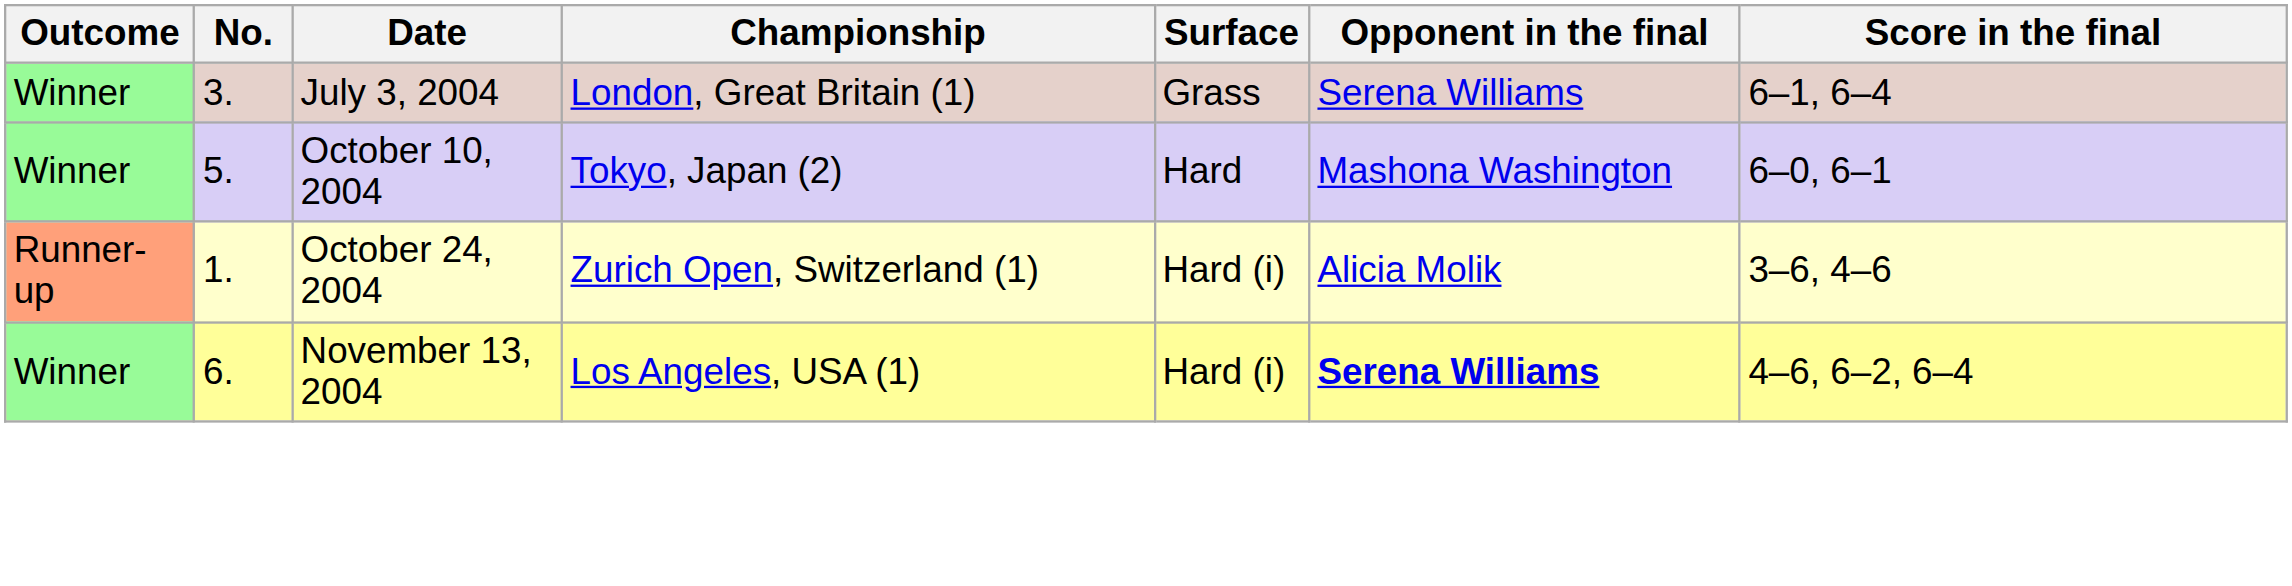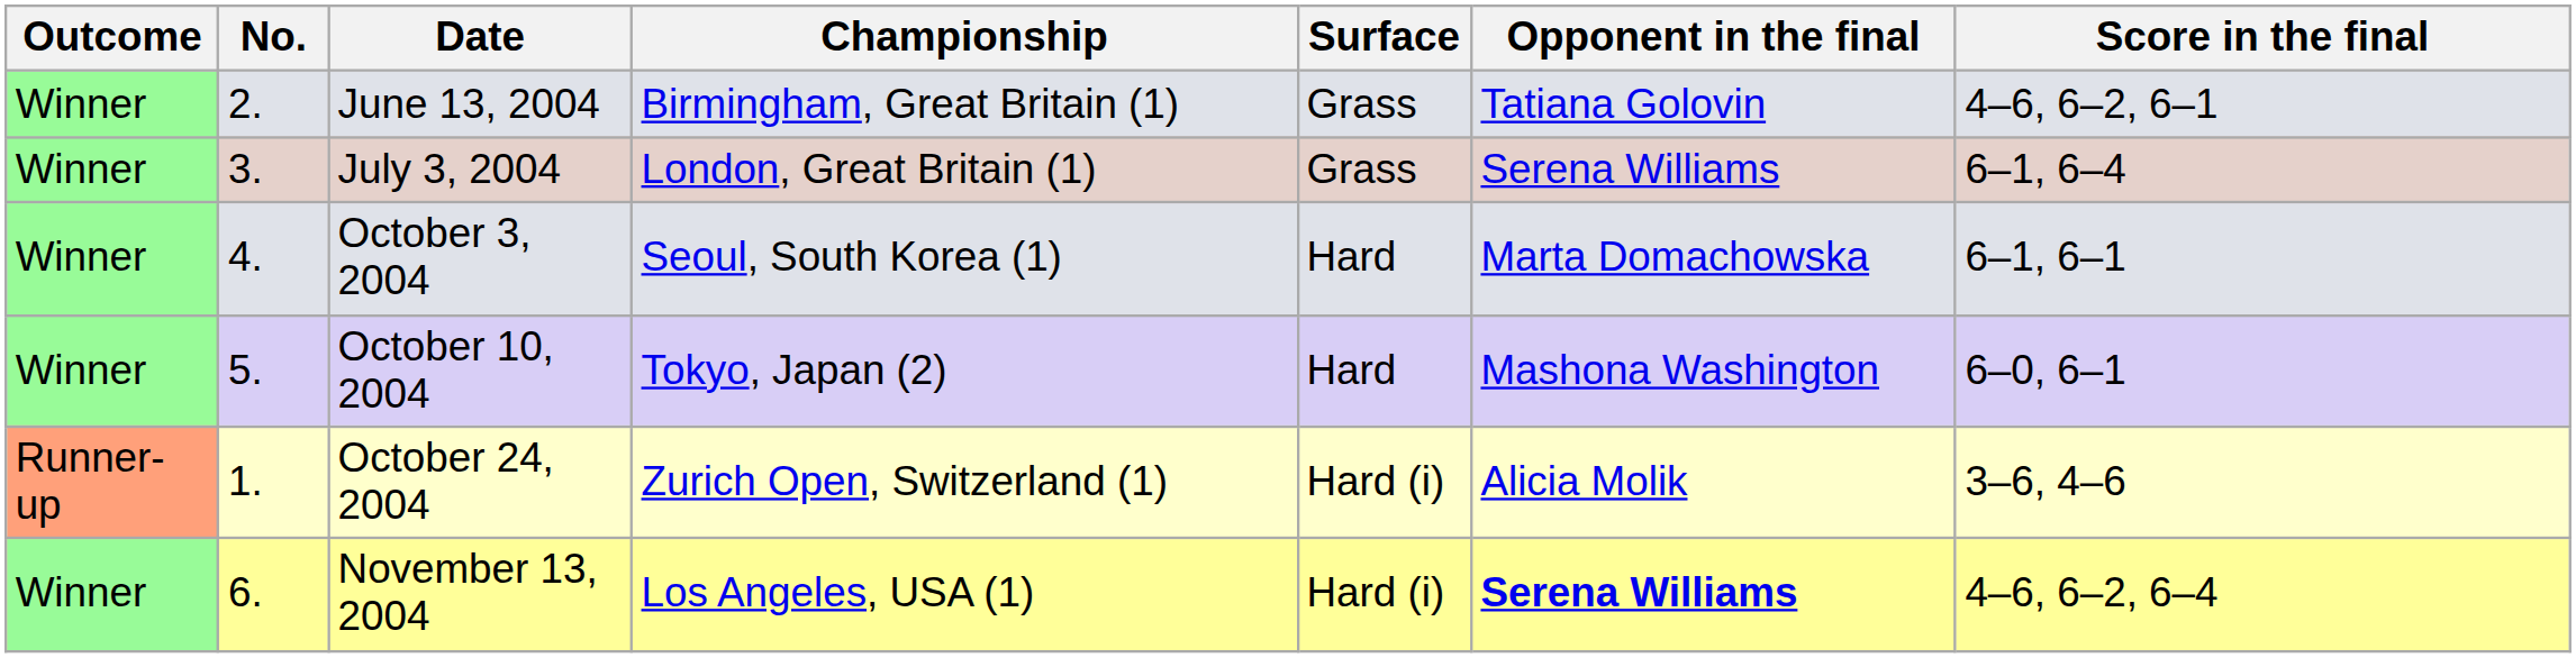 <table class="sortable wikitable">
 <tr>
 <th width=75>Outcome</th>
 <th width=35>No.</th>
 <th width=110>Date</th>
 <th width=250>Championship</th>
 <th width=60>Surface</th>
 <th width=180>Opponent in the final</th>
 <th width=230>Score in the final</th>
 </tr>
+<tr bgcolor=#dfe2e9>
+<td bgcolor=98FB98>Winner</td>
+<td>2.</td>
+<td>June 13, 2004</td>
+<td> <a href='#'>Birmingham</a>, Great Britain (1)</td>
+<td>Grass</td>
+<td> <a href='#'>Tatiana Golovin</a></td>
+<td>4–6, 6–2, 6–1</td>
+</tr>
 <tr bgcolor=#e5d1cb>
 <td bgcolor=98FB98>Winner</td>
 <td>3.</td>
 <td>July 3, 2004</td>
 <td> <a href='#'>London</a>, Great Britain (1)</td>
 <td>Grass</td>
 <td> <a href='#'>Serena Williams</a></td>
 <td>6–1, 6–4</td>
+</tr>
+<tr bgcolor=#dfe2e9>
+<td bgcolor=98FB98>Winner</td>
+<td>4.</td>
+<td>October 3, 2004</td>
+<td> <a href='#'>Seoul</a>, South Korea (1)</td>
+<td>Hard</td>
+<td> <a href='#'>Marta Domachowska</a></td>
+<td>6–1, 6–1</td>
 </tr>
 <tr bgcolor=#D8CEF6>
 <td bgcolor=98FB98>Winner</td>
 <td>5.</td>
 <td>October 10, 2004</td>
 <td> <a href='#'>Tokyo</a>, Japan (2)</td>
 <td>Hard</td>
 <td> <a href='#'>Mashona Washington</a></td>
 <td>6–0, 6–1</td>
 </tr>
 <tr bgcolor=#ffffcc>
 <td bgcolor=#FFA07A>Runner-up</td>
 <td>1.</td>
 <td>October 24, 2004</td>
 <td> <a href='#'>Zurich Open</a>, Switzerland (1)</td>
 <td>Hard (i)</td>
 <td> <a href='#'>Alicia Molik</a></td>
 <td>3–6, 4–6</td>
 </tr>
 <tr bgcolor=#FFFF99>
 <td bgcolor=#98FB98>Winner</td>
 <td>6.</td>
 <td>November 13, 2004</td>
 <td> <a href='#'>Los Angeles</a>, USA (1)</td>
 <td>Hard (i)</td>
 <td><strong> <a href='#'>Serena Williams</a></strong></td>
 <td>4–6, 6–2, 6–4</td>
 </tr>
 </table>
